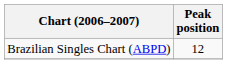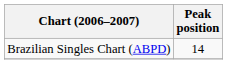 <table class="wikitable plainrowheaders sortable">
 <tr>
 <th>Chart (2006–2007)</th>
 <th>Peak<br>position</th>
 </tr>
 <tr>
 <td>Brazilian Singles Chart (<a href='#'>ABPD</a>)</td>
-<td style="text-align:center;">12</td>
+<td style="text-align:center;">14</td>
 </tr>
 <tr>
 </tr>
 <tr>
 </tr>
 <tr>
 </tr>
 <tr>
 </tr>
 <tr>
 </tr>
 </table>
